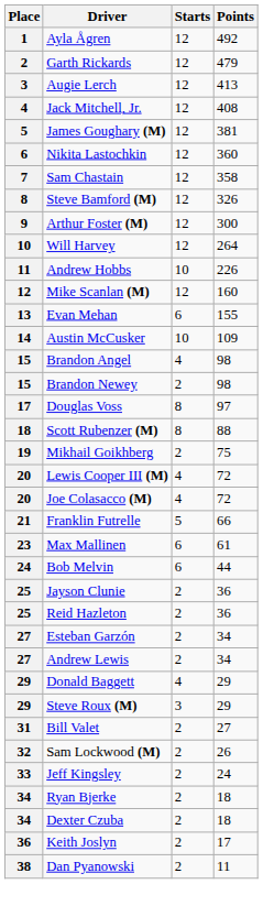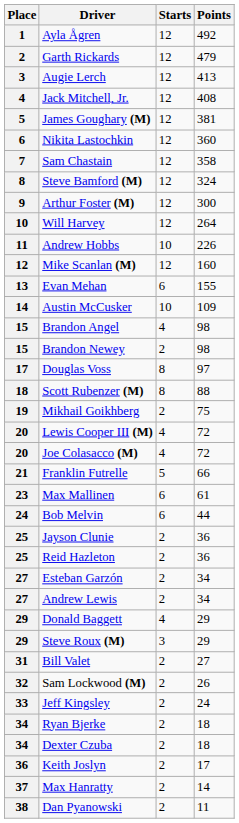 <table class="wikitable" border="1" style="font-size: 85%;">
 <tr>
 <th>Place</th>
 <th>Driver</th>
 <th>Starts</th>
 <th>Points</th>
 </tr>
 <tr>
 <th>1</th>
 <td> <a href='#'>Ayla Ågren</a></td>
 <td>12</td>
 <td>492</td>
 </tr>
 <tr>
 <th>2</th>
 <td> <a href='#'>Garth Rickards</a></td>
 <td>12</td>
 <td>479</td>
 </tr>
 <tr>
 <th>3</th>
 <td> <a href='#'>Augie Lerch</a></td>
 <td>12</td>
 <td>413</td>
 </tr>
 <tr>
 <th>4</th>
 <td> <a href='#'>Jack Mitchell, Jr.</a></td>
 <td>12</td>
 <td>408</td>
 </tr>
 <tr>
 <th>5</th>
 <td> <a href='#'>James Goughary</a> <strong>(M)</strong></td>
 <td>12</td>
 <td>381</td>
 </tr>
 <tr>
 <th>6</th>
 <td> <a href='#'>Nikita Lastochkin</a></td>
 <td>12</td>
 <td>360</td>
 </tr>
 <tr>
 <th>7</th>
 <td> <a href='#'>Sam Chastain</a></td>
 <td>12</td>
 <td>358</td>
 </tr>
 <tr>
 <th>8</th>
 <td> <a href='#'>Steve Bamford</a> <strong>(M)</strong></td>
 <td>12</td>
-<td>326</td>
+<td>324</td>
 </tr>
 <tr>
 <th>9</th>
 <td> <a href='#'>Arthur Foster</a> <strong>(M)</strong></td>
 <td>12</td>
 <td>300</td>
 </tr>
 <tr>
 <th>10</th>
 <td> <a href='#'>Will Harvey</a></td>
 <td>12</td>
 <td>264</td>
 </tr>
 <tr>
 <th>11</th>
 <td> <a href='#'>Andrew Hobbs</a></td>
 <td>10</td>
 <td>226</td>
 </tr>
 <tr>
 <th>12</th>
 <td> <a href='#'>Mike Scanlan</a> <strong>(M)</strong></td>
 <td>12</td>
 <td>160</td>
 </tr>
 <tr>
 <th>13</th>
 <td> <a href='#'>Evan Mehan</a></td>
 <td>6</td>
 <td>155</td>
 </tr>
 <tr>
 <th>14</th>
 <td> <a href='#'>Austin McCusker</a></td>
 <td>10</td>
 <td>109</td>
 </tr>
 <tr>
 <th>15</th>
 <td> <a href='#'>Brandon Angel</a></td>
 <td>4</td>
 <td>98</td>
 </tr>
 <tr>
 <th>15</th>
 <td> <a href='#'>Brandon Newey</a></td>
 <td>2</td>
 <td>98</td>
 </tr>
 <tr>
 <th>17</th>
 <td> <a href='#'>Douglas Voss</a></td>
 <td>8</td>
 <td>97</td>
 </tr>
 <tr>
 <th>18</th>
 <td> <a href='#'>Scott Rubenzer</a> <strong>(M)</strong></td>
 <td>8</td>
 <td>88</td>
 </tr>
 <tr>
 <th>19</th>
 <td> <a href='#'>Mikhail Goikhberg</a></td>
 <td>2</td>
 <td>75</td>
 </tr>
 <tr>
 <th>20</th>
 <td> <a href='#'>Lewis Cooper III</a> <strong>(M)</strong></td>
 <td>4</td>
 <td>72</td>
 </tr>
 <tr>
 <th>20</th>
 <td> <a href='#'>Joe Colasacco</a> <strong>(M)</strong></td>
 <td>4</td>
 <td>72</td>
 </tr>
 <tr>
 <th>21</th>
 <td> <a href='#'>Franklin Futrelle</a></td>
 <td>5</td>
 <td>66</td>
 </tr>
 <tr>
 <th>23</th>
 <td> <a href='#'>Max Mallinen</a></td>
 <td>6</td>
 <td>61</td>
 </tr>
 <tr>
 <th>24</th>
 <td> <a href='#'>Bob Melvin</a></td>
 <td>6</td>
 <td>44</td>
 </tr>
 <tr>
 <th>25</th>
 <td> <a href='#'>Jayson Clunie</a></td>
 <td>2</td>
 <td>36</td>
 </tr>
 <tr>
 <th>25</th>
 <td> <a href='#'>Reid Hazleton</a></td>
 <td>2</td>
 <td>36</td>
 </tr>
 <tr>
 <th>27</th>
 <td> <a href='#'>Esteban Garzón</a></td>
 <td>2</td>
 <td>34</td>
 </tr>
 <tr>
 <th>27</th>
 <td> <a href='#'>Andrew Lewis</a></td>
 <td>2</td>
 <td>34</td>
 </tr>
 <tr>
 <th>29</th>
 <td> <a href='#'>Donald Baggett</a></td>
 <td>4</td>
 <td>29</td>
 </tr>
 <tr>
 <th>29</th>
 <td> <a href='#'>Steve Roux</a> <strong>(M)</strong></td>
 <td>3</td>
 <td>29</td>
 </tr>
 <tr>
 <th>31</th>
 <td> <a href='#'>Bill Valet</a></td>
 <td>2</td>
 <td>27</td>
 </tr>
 <tr>
 <th>32</th>
 <td> Sam Lockwood <strong>(M)</strong></td>
 <td>2</td>
 <td>26</td>
 </tr>
 <tr>
 <th>33</th>
 <td> <a href='#'>Jeff Kingsley</a></td>
 <td>2</td>
 <td>24</td>
 </tr>
 <tr>
 <th>34</th>
 <td> <a href='#'>Ryan Bjerke</a></td>
 <td>2</td>
 <td>18</td>
 </tr>
 <tr>
 <th>34</th>
 <td> <a href='#'>Dexter Czuba</a></td>
 <td>2</td>
 <td>18</td>
 </tr>
 <tr>
 <th>36</th>
 <td> <a href='#'>Keith Joslyn</a></td>
 <td>2</td>
 <td>17</td>
 </tr>
 <tr>
+<th>37</th>
+<td> <a href='#'>Max Hanratty</a></td>
+<td>2</td>
+<td>14</td>
+</tr>
+<tr>
 <th>38</th>
 <td> <a href='#'>Dan Pyanowski</a></td>
 <td>2</td>
 <td>11</td>
 </tr>
 </table>
